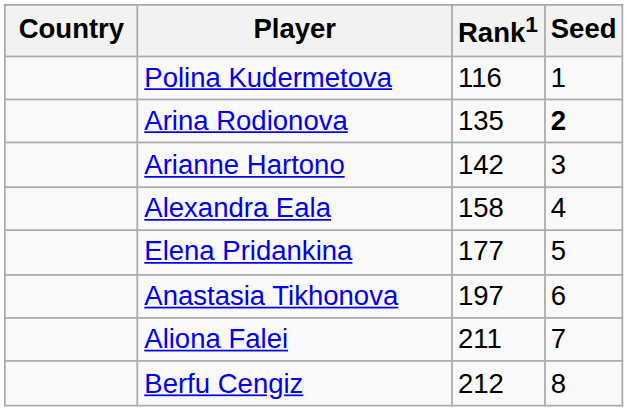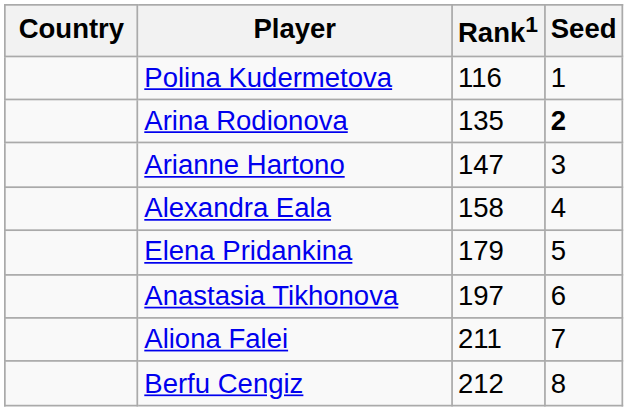 <table class="sortable wikitable">
 <tr>
 <th width="70">Country</th>
 <th width="175">Player</th>
 <th>Rank<sup>1</sup></th>
 <th>Seed</th>
 </tr>
 <tr>
 <td></td>
 <td><a href='#'>Polina Kudermetova</a></td>
 <td>116</td>
 <td>1</td>
 </tr>
 <tr>
 <td></td>
 <td><a href='#'>Arina Rodionova</a></td>
 <td>135</td>
 <td><strong>2</strong></td>
 </tr>
 <tr>
 <td></td>
 <td><a href='#'>Arianne Hartono</a></td>
-<td>142</td>
+<td>147</td>
 <td>3</td>
 </tr>
 <tr>
 <td></td>
 <td><a href='#'>Alexandra Eala</a></td>
 <td>158</td>
 <td>4</td>
 </tr>
 <tr>
 <td></td>
 <td><a href='#'>Elena Pridankina</a></td>
-<td>177</td>
+<td>179</td>
 <td>5</td>
 </tr>
 <tr>
 <td></td>
 <td><a href='#'>Anastasia Tikhonova</a></td>
 <td>197</td>
 <td>6</td>
 </tr>
 <tr>
 <td></td>
 <td><a href='#'>Aliona Falei</a></td>
 <td>211</td>
 <td>7</td>
 </tr>
 <tr>
 <td></td>
 <td><a href='#'>Berfu Cengiz</a></td>
 <td>212</td>
 <td>8</td>
 </tr>
 </table>
